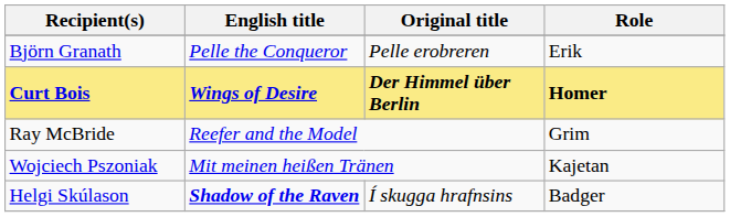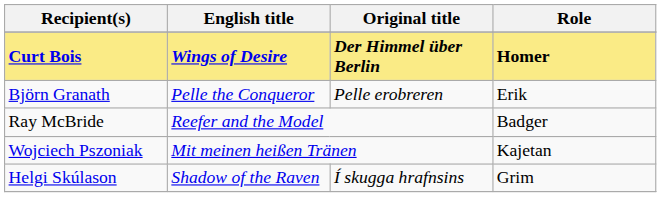 <table class="sortable wikitable" width="95%" cellpadding="5">
 <tr>
 <th width="20%">Recipient(s)</th>
 <th width="20%">English title</th>
 <th width="20%">Original title</th>
 <th width="20%">Role</th>
 </tr>
 <tr>
 </tr>
-<tr>
-<td> <a href='#'>Björn Granath</a></td>
-<td><em><a href='#'>Pelle the Conqueror</a></em></td>
-<td><em>Pelle erobreren</em></td>
-<td>Erik</td>
-</tr>
 <tr style="background:#FAEB86">
 <td><strong> <a href='#'>Curt Bois</a></strong></td>
 <td><strong><em><a href='#'>Wings of Desire</a></em></strong></td>
 <td><strong><em>Der Himmel über Berlin</em></strong></td>
 <td><strong>Homer</strong></td>
 </tr>
 <tr>
+<td> <a href='#'>Björn Granath</a></td>
+<td><em><a href='#'>Pelle the Conqueror</a></em></td>
+<td><em>Pelle erobreren</em></td>
+<td>Erik</td>
+</tr>
+<tr>
 <td> Ray McBride</td>
 <td colspan="2"><em><a href='#'>Reefer and the Model</a></em></td>
-<td>Grim</td>
+<td>Badger</td>
 </tr>
 <tr>
 <td> <a href='#'>Wojciech Pszoniak</a></td>
 <td colspan="2"><em><a href='#'>Mit meinen heißen Tränen</a></em></td>
 <td>Kajetan</td>
 </tr>
 <tr>
 <td> <a href='#'>Helgi Skúlason</a></td>
-<td><strong><em><a href='#'>Shadow of the Raven</a></em></strong></td>
+<td><em><a href='#'>Shadow of the Raven</a></em></td>
 <td><em>Í skugga hrafnsins</em></td>
-<td>Badger</td>
+<td>Grim</td>
 </tr>
 <tr>
 </tr>
 </table>
